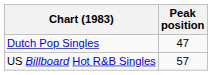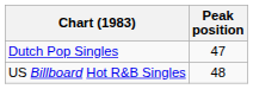 <table class="wikitable sortable">
 <tr>
 <th>Chart (1983)</th>
 <th>Peak<br>position</th>
 </tr>
 <tr>
 <td><a href='#'>Dutch Pop Singles</a></td>
 <td align=center>47</td>
 </tr>
 <tr>
 <td>US <em><a href='#'>Billboard</a></em> <a href='#'>Hot R&B Singles</a></td>
-<td align=center>57</td>
+<td align=center>48</td>
 </tr>
 </table>
